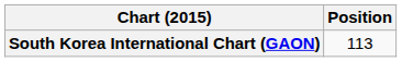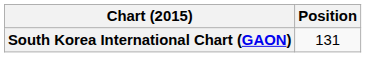 <table class="wikitable plainrowheaders" style="text-align:center">
 <tr>
 <th scope="col">Chart (2015)</th>
 <th scope="col">Position</th>
 </tr>
 <tr>
 <th scope="row">South Korea International Chart (<a href='#'>GAON</a>)</th>
-<td>113</td>
+<td>131</td>
 </tr>
 </table>
